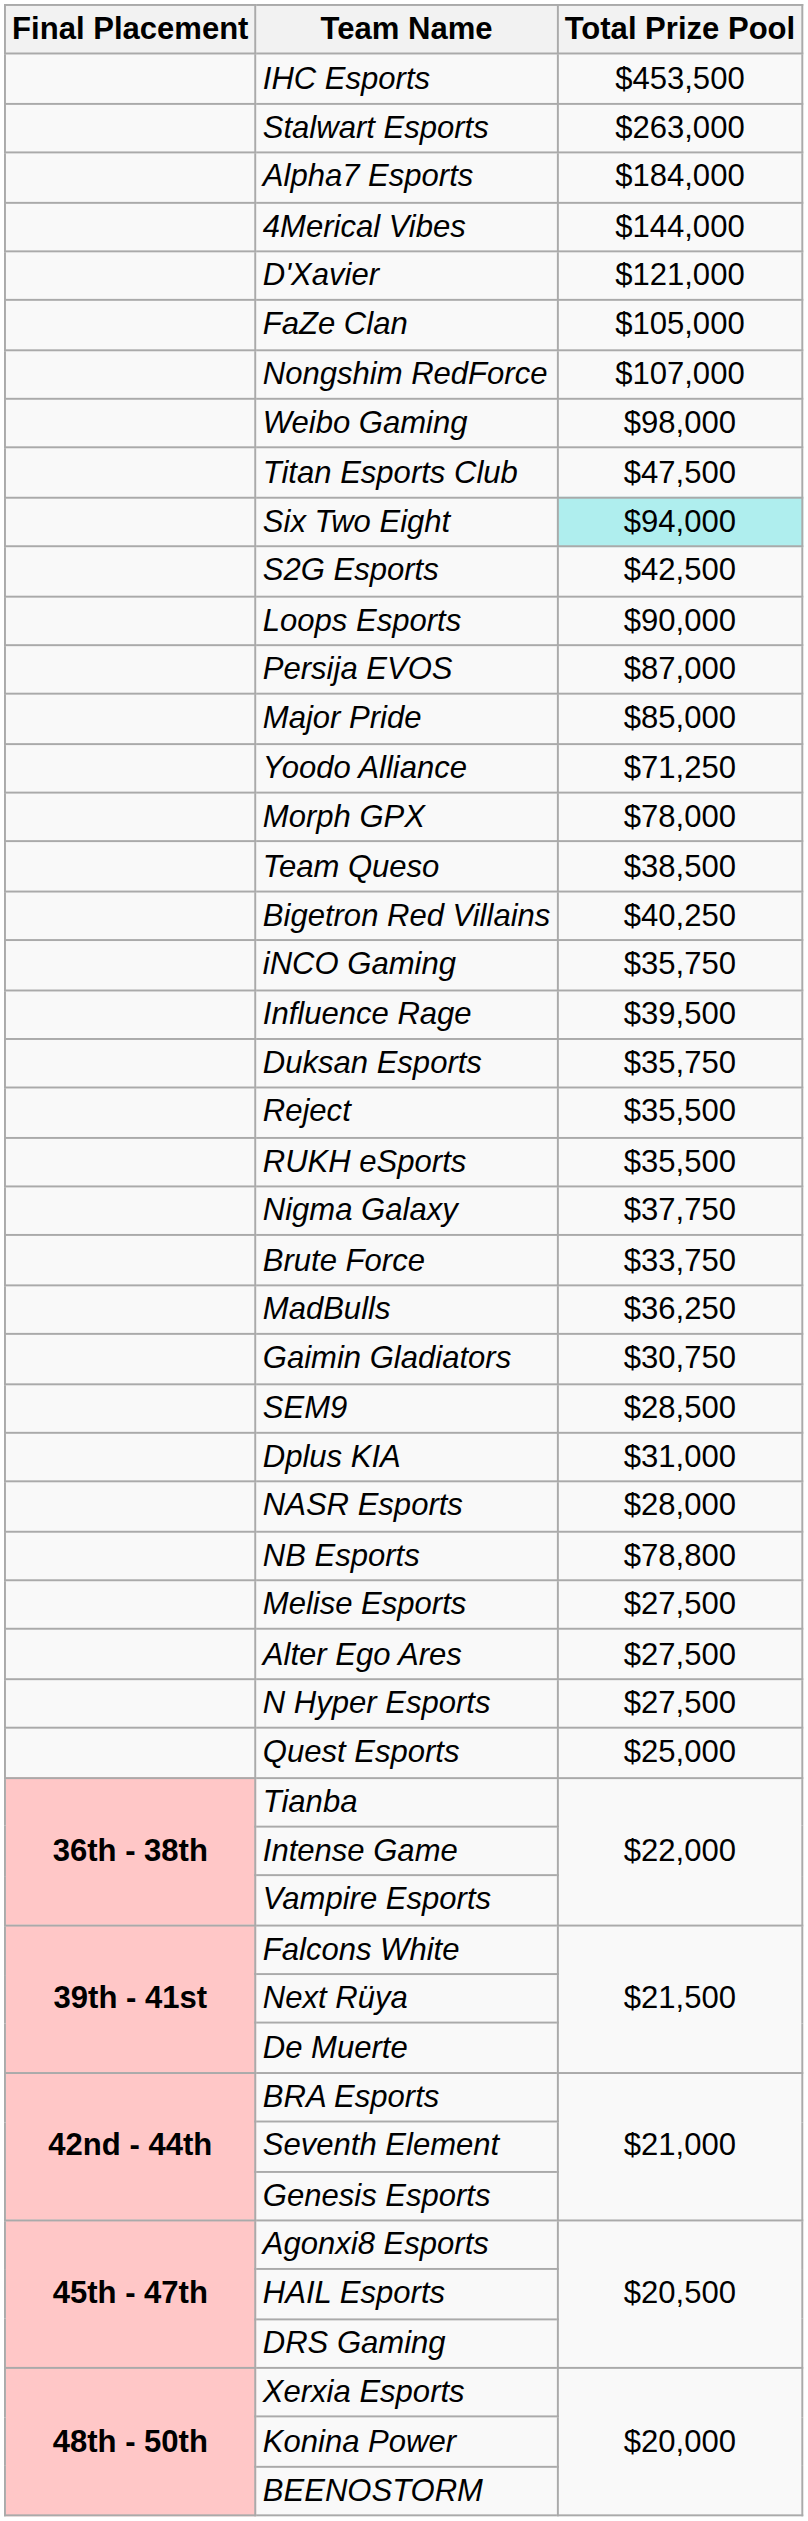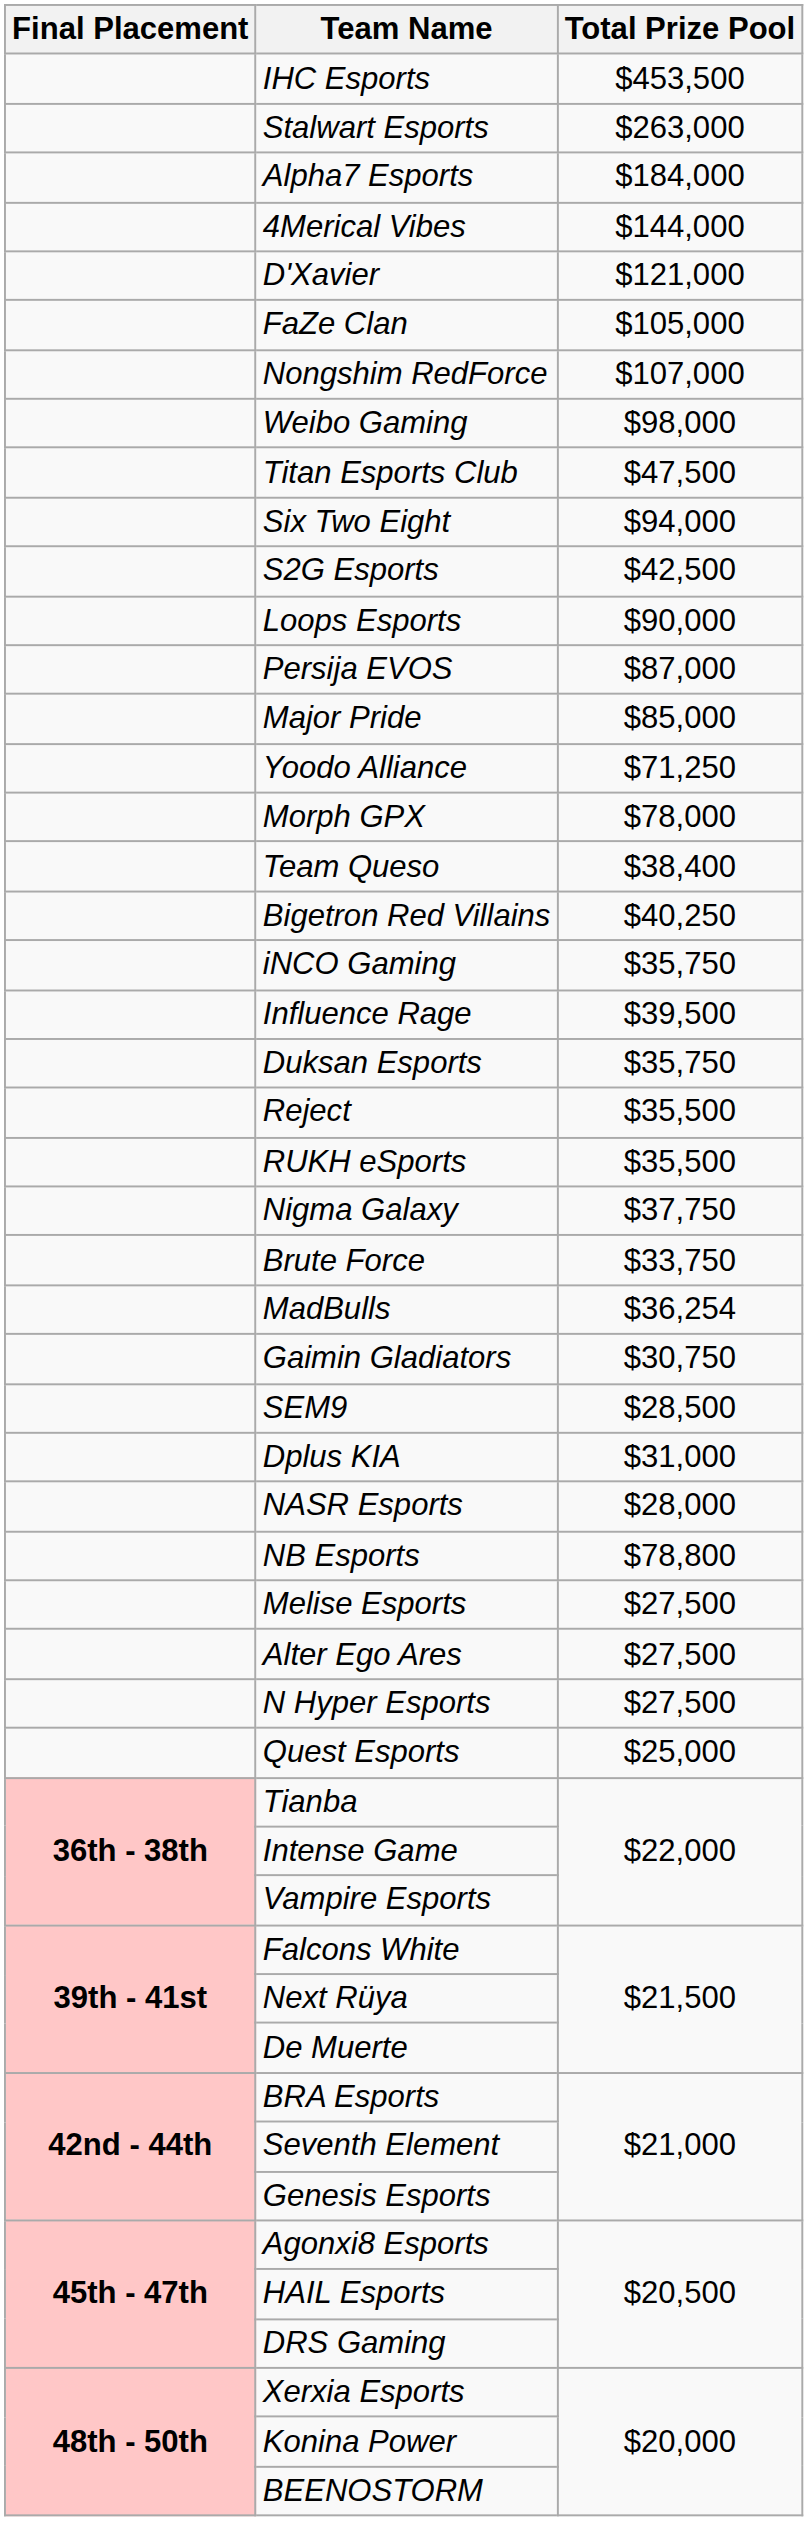 <table class="wikitable" style="text-align:center; margin-top:0px;">
 <tr>
 <th>Final Placement</th>
 <th>Team Name</th>
 <th>Total Prize Pool</th>
 </tr>
 <tr>
 <td></td>
 <td style="text-align:left"> <em>IHC Esports</em></td>
 <td>$453,500</td>
 </tr>
 <tr>
 <td></td>
 <td style="text-align:left"> <em>Stalwart Esports</em></td>
 <td>$263,000</td>
 </tr>
 <tr>
 <td></td>
 <td style="text-align:left"> <em>Alpha7 Esports</em></td>
 <td>$184,000</td>
 </tr>
 <tr>
 <td></td>
 <td style="text-align:left"> <em>4Merical Vibes</em></td>
 <td>$144,000</td>
 </tr>
 <tr>
 <td></td>
 <td style="text-align:left"> <em>D'Xavier</em></td>
 <td>$121,000</td>
 </tr>
 <tr>
 <td></td>
 <td style="text-align:left"> <em>FaZe Clan</em></td>
 <td>$105,000</td>
 </tr>
 <tr>
 <td></td>
 <td style="text-align:left"> <em>Nongshim RedForce</em></td>
 <td>$107,000</td>
 </tr>
 <tr>
 <td></td>
 <td style="text-align:left"> <em>Weibo Gaming</em></td>
 <td>$98,000</td>
 </tr>
 <tr>
 <td></td>
 <td style="text-align:left"> <em>Titan Esports Club</em></td>
 <td>$47,500</td>
 </tr>
 <tr>
 <td></td>
 <td style="text-align:left"> <em>Six Two Eight</em></td>
-<td style="background: paleturquoise;">$94,000</td>
+<td>$94,000</td>
 </tr>
 <tr>
 <td></td>
 <td style="text-align:left"> <em>S2G Esports</em></td>
 <td>$42,500</td>
 </tr>
 <tr>
 <td></td>
 <td style="text-align:left"> <em>Loops Esports</em></td>
 <td>$90,000</td>
 </tr>
 <tr>
 <td></td>
 <td style="text-align:left"> <em>Persija EVOS</em></td>
 <td>$87,000</td>
 </tr>
 <tr>
 <td></td>
 <td style="text-align:left"> <em>Major Pride</em></td>
 <td>$85,000</td>
 </tr>
 <tr>
 <td></td>
 <td style="text-align:left"> <em>Yoodo Alliance</em></td>
 <td>$71,250</td>
 </tr>
 <tr>
 <td></td>
 <td style="text-align:left"> <em>Morph GPX</em></td>
 <td>$78,000</td>
 </tr>
 <tr>
 <td></td>
 <td style="text-align:left"> <em>Team Queso</em></td>
-<td>$38,500</td>
+<td>$38,400</td>
 </tr>
 <tr>
 <td></td>
 <td style="text-align:left"> <em>Bigetron Red Villains</em></td>
 <td>$40,250</td>
 </tr>
 <tr>
 <td></td>
 <td style="text-align:left"> <em>iNCO Gaming</em></td>
 <td>$35,750</td>
 </tr>
 <tr>
 <td></td>
 <td style="text-align:left"> <em>Influence Rage</em></td>
 <td>$39,500</td>
 </tr>
 <tr>
 <td></td>
 <td style="text-align:left"> <em>Duksan Esports</em></td>
 <td>$35,750</td>
 </tr>
 <tr>
 <td></td>
 <td style="text-align:left"> <em>Reject</em></td>
 <td>$35,500</td>
 </tr>
 <tr>
 <td></td>
 <td style="text-align:left"> <em>RUKH eSports</em></td>
 <td>$35,500</td>
 </tr>
 <tr>
 <td></td>
 <td style="text-align:left"> <em>Nigma Galaxy</em></td>
 <td>$37,750</td>
 </tr>
 <tr>
 <td></td>
 <td style="text-align:left"> <em>Brute Force</em></td>
 <td>$33,750</td>
 </tr>
 <tr>
 <td></td>
 <td style="text-align:left"> <em>MadBulls</em></td>
-<td>$36,250</td>
+<td>$36,254</td>
 </tr>
 <tr>
 <td></td>
 <td style="text-align:left"> <em>Gaimin Gladiators</em></td>
 <td>$30,750</td>
 </tr>
 <tr>
 <td></td>
 <td style="text-align:left"> <em>SEM9</em></td>
 <td>$28,500</td>
 </tr>
 <tr>
 <td></td>
 <td style="text-align:left"> <em>Dplus KIA</em></td>
 <td>$31,000</td>
 </tr>
 <tr>
 <td></td>
 <td style="text-align:left"> <em>NASR Esports</em></td>
 <td>$28,000</td>
 </tr>
 <tr>
 <td></td>
 <td style="text-align:left"> <em>NB Esports</em></td>
 <td>$78,800</td>
 </tr>
 <tr>
 <td></td>
 <td style="text-align:left"> <em>Melise Esports</em></td>
 <td>$27,500</td>
 </tr>
 <tr>
 <td></td>
 <td style="text-align:left"> <em>Alter Ego Ares</em></td>
 <td>$27,500</td>
 </tr>
 <tr>
 <td></td>
 <td style="text-align:left"> <em>N Hyper Esports</em></td>
 <td>$27,500</td>
 </tr>
 <tr>
 <td></td>
 <td style="text-align:left"> <em>Quest Esports</em></td>
 <td>$25,000</td>
 </tr>
 <tr>
 <td rowspan="3" style="background:#FFC7C7; color:black; vertical-align: middle; text-align: center; " class="table-no"><strong>36th - 38th</strong></td>
 <td style="text-align:left"> <em>Tianba</em></td>
 <td rowspan="3">$22,000</td>
 </tr>
 <tr>
 <td style="text-align:left"> <em>Intense Game</em></td>
 </tr>
 <tr>
 <td style="text-align:left"> <em>Vampire Esports</em></td>
 </tr>
 <tr>
 <td rowspan="3" style="background:#FFC7C7; color:black; vertical-align: middle; text-align: center; " class="table-no"><strong>39th - 41st</strong></td>
 <td style="text-align:left"> <em>Falcons White</em></td>
 <td rowspan="3">$21,500</td>
 </tr>
 <tr>
 <td style="text-align:left"> <em>Next Rüya</em></td>
 </tr>
 <tr>
 <td style="text-align:left"> <em>De Muerte</em></td>
 </tr>
 <tr>
 <td rowspan="3" style="background:#FFC7C7; color:black; vertical-align: middle; text-align: center; " class="table-no"><strong>42nd - 44th</strong></td>
 <td style="text-align:left"> <em>BRA Esports</em></td>
 <td rowspan="3">$21,000</td>
 </tr>
 <tr>
 <td style="text-align:left"> <em>Seventh Element</em></td>
 </tr>
 <tr>
 <td style="text-align:left"> <em>Genesis Esports</em></td>
 </tr>
 <tr>
 <td rowspan="3" style="background:#FFC7C7; color:black; vertical-align: middle; text-align: center; " class="table-no"><strong>45th - 47th</strong></td>
 <td style="text-align:left"> <em>Agonxi8 Esports</em></td>
 <td rowspan="3">$20,500</td>
 </tr>
 <tr>
 <td style="text-align:left"> <em>HAIL Esports</em></td>
 </tr>
 <tr>
 <td style="text-align:left"> <em>DRS Gaming</em></td>
 </tr>
 <tr>
 <td rowspan="3" style="background:#FFC7C7; color:black; vertical-align: middle; text-align: center; " class="table-no"><strong>48th - 50th</strong></td>
 <td style="text-align:left"> <em>Xerxia Esports</em></td>
 <td rowspan="3">$20,000</td>
 </tr>
 <tr>
 <td style="text-align:left"> <em>Konina Power</em></td>
 </tr>
 <tr>
 <td style="text-align:left"> <em>BEENOSTORM</em></td>
 </tr>
 </table>
